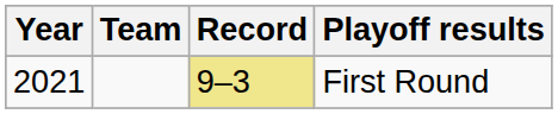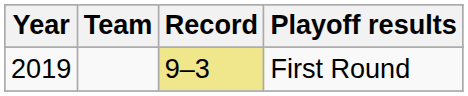 <table class="wikitable">
 <tr>
 <th>Year</th>
 <th>Team</th>
 <th>Record</th>
 <th>Playoff results</th>
 </tr>
 <tr>
-<td>2021</td>
+<td>2019</td>
 <td></td>
 <td style="background: khaki;">9–3</td>
 <td>First Round</td>
 </tr>
 </table>
